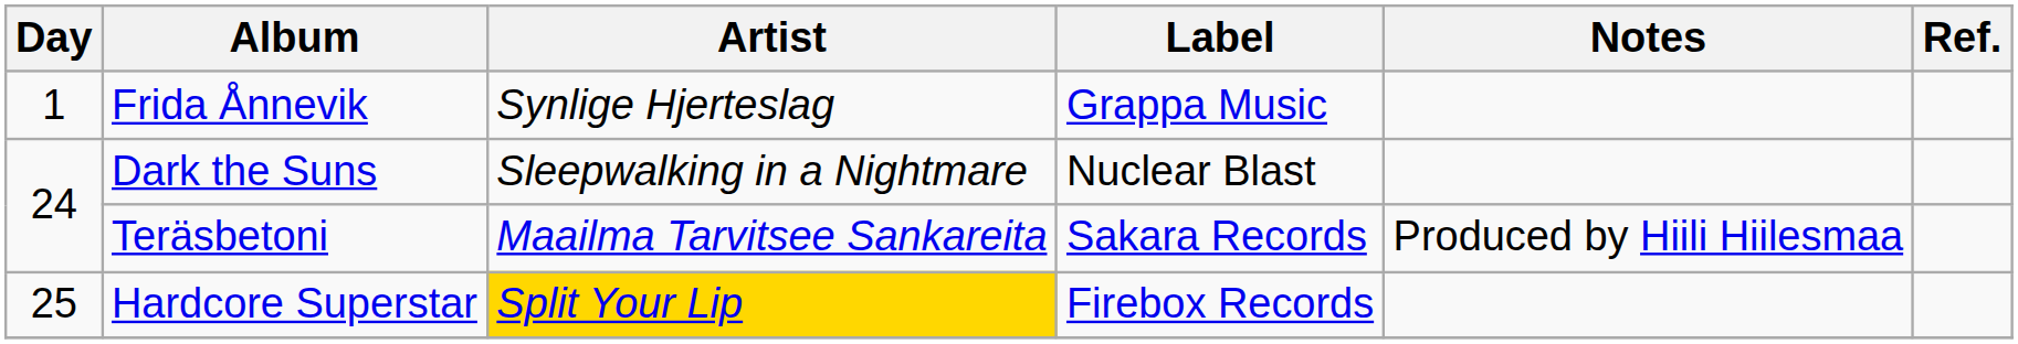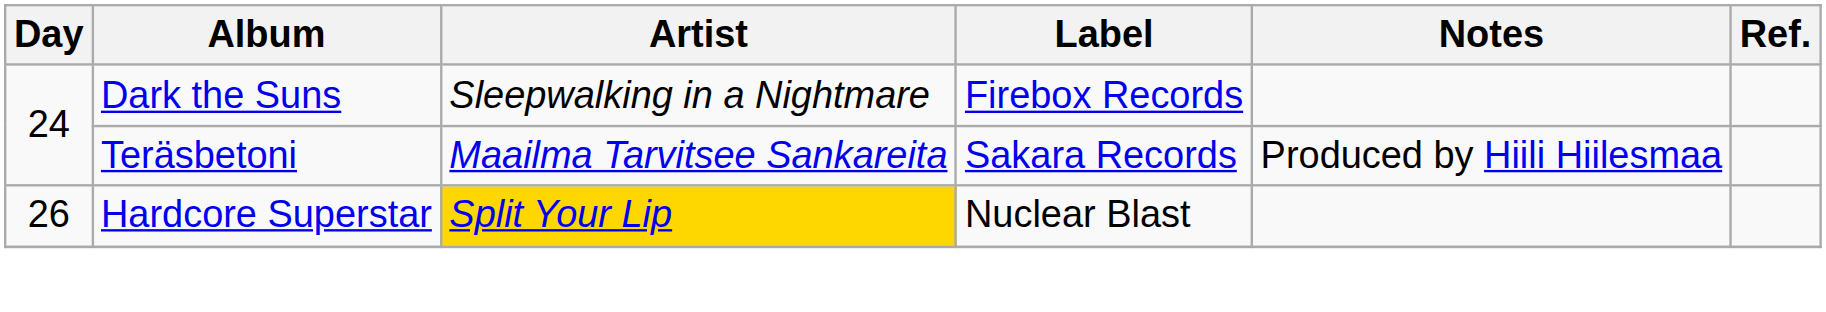 <table class="wikitable">
 <tr>
 <th>Day</th>
 <th>Album</th>
 <th>Artist</th>
 <th>Label</th>
 <th>Notes</th>
 <th>Ref.</th>
 </tr>
 <tr>
-<td rowspan="1" style="text-align:center;">1</td>
-<td><a href='#'>Frida Ånnevik</a></td>
-<td><em>Synlige Hjerteslag</em></td>
-<td><a href='#'>Grappa Music</a></td>
-<td></td>
-<td></td>
-</tr>
-<tr>
 <td rowspan="2" style="text-align:center;">24</td>
 <td><a href='#'>Dark the Suns</a></td>
 <td><em>Sleepwalking in a Nightmare</em></td>
-<td>Nuclear Blast</td>
+<td><a href='#'>Firebox Records</a></td>
 <td></td>
 <td></td>
 </tr>
 <tr>
 <td><a href='#'>Teräsbetoni</a></td>
 <td><em><a href='#'>Maailma Tarvitsee Sankareita</a></em></td>
 <td><a href='#'>Sakara Records</a></td>
 <td>Produced by <a href='#'>Hiili Hiilesmaa</a></td>
 <td></td>
 </tr>
 <tr>
-<td rowspan="1" style="text-align:center;">25</td>
+<td rowspan="1" style="text-align:center;">26</td>
 <td><a href='#'>Hardcore Superstar</a></td>
 <td style="background: gold;"><em><a href='#'>Split Your Lip</a></em></td>
-<td><a href='#'>Firebox Records</a></td>
+<td>Nuclear Blast</td>
 <td></td>
 <td></td>
 </tr>
 <tr>
 </tr>
 </table>
